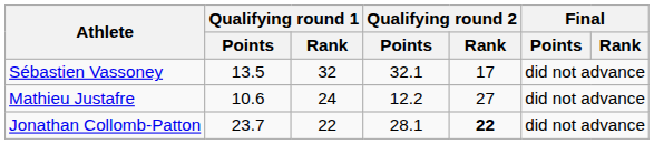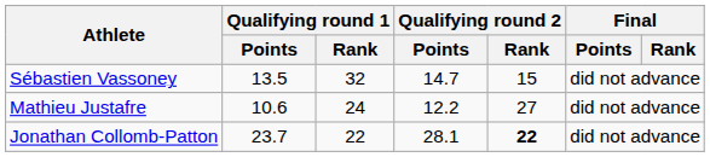 <table class="wikitable" style="font-size:90%">
 <tr>
 <th rowspan="2">Athlete</th>
 <th colspan="2">Qualifying round 1</th>
 <th colspan="2">Qualifying round 2</th>
 <th colspan="2">Final</th>
 </tr>
 <tr>
 <th>Points</th>
 <th>Rank</th>
 <th>Points</th>
 <th>Rank</th>
 <th>Points</th>
 <th>Rank</th>
 </tr>
 <tr>
 <td><a href='#'>Sébastien Vassoney</a></td>
 <td align="center">13.5</td>
 <td align="center">32</td>
-<td align="center">32.1</td>
-<td align="center">17</td>
+<td align="center">14.7</td>
+<td align="center">15</td>
 <td colspan="2">did not advance</td>
 </tr>
 <tr>
 <td><a href='#'>Mathieu Justafre</a></td>
 <td align="center">10.6</td>
 <td align="center">24</td>
 <td align="center">12.2</td>
 <td align="center">27</td>
 <td colspan="2">did not advance</td>
 </tr>
 <tr>
 <td><a href='#'>Jonathan Collomb-Patton</a></td>
 <td align="center">23.7</td>
 <td align="center">22</td>
 <td align="center">28.1</td>
 <td align="center"><strong>22</strong></td>
 <td colspan="2">did not advance</td>
 </tr>
 </table>
